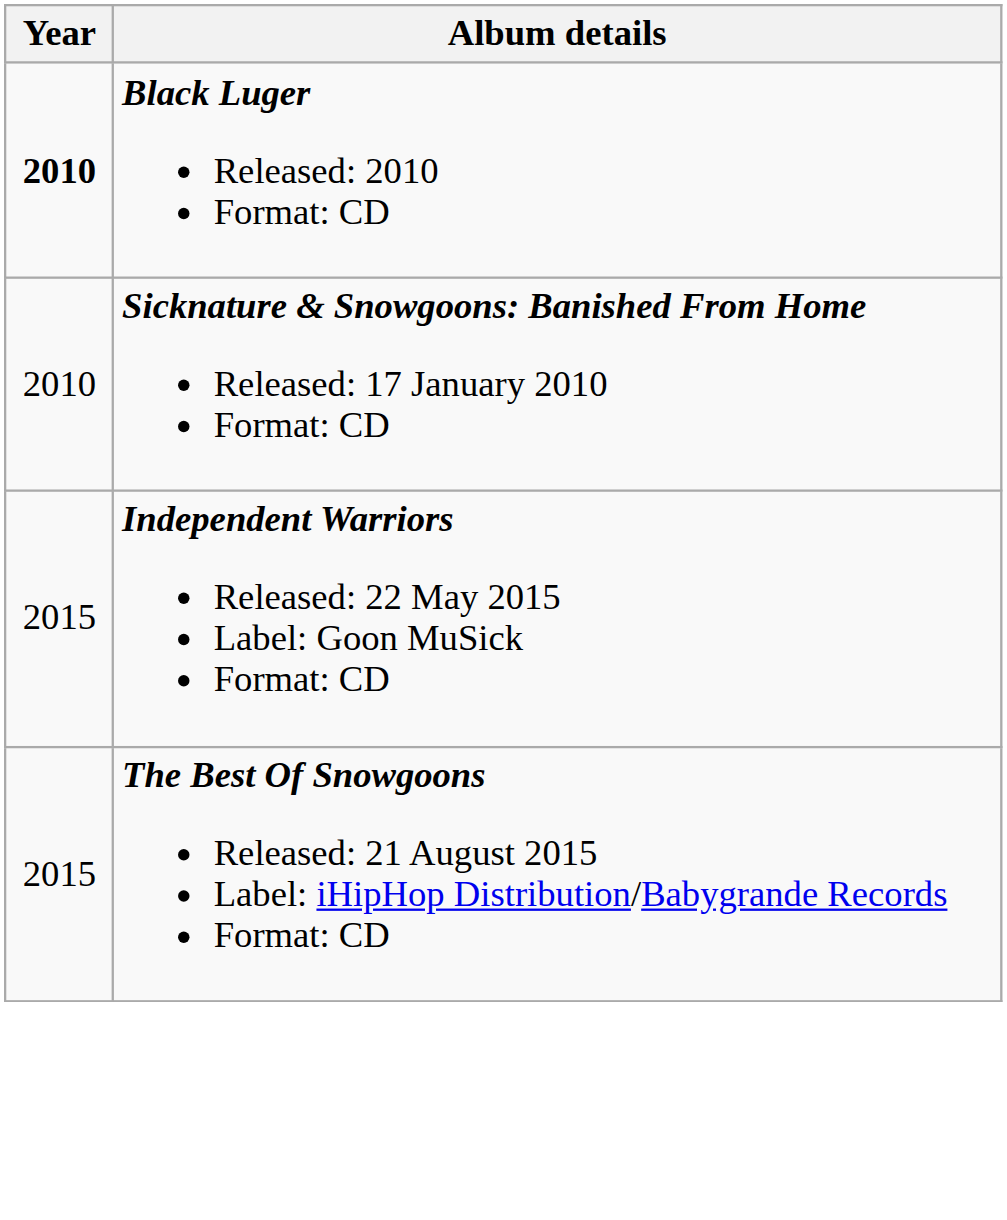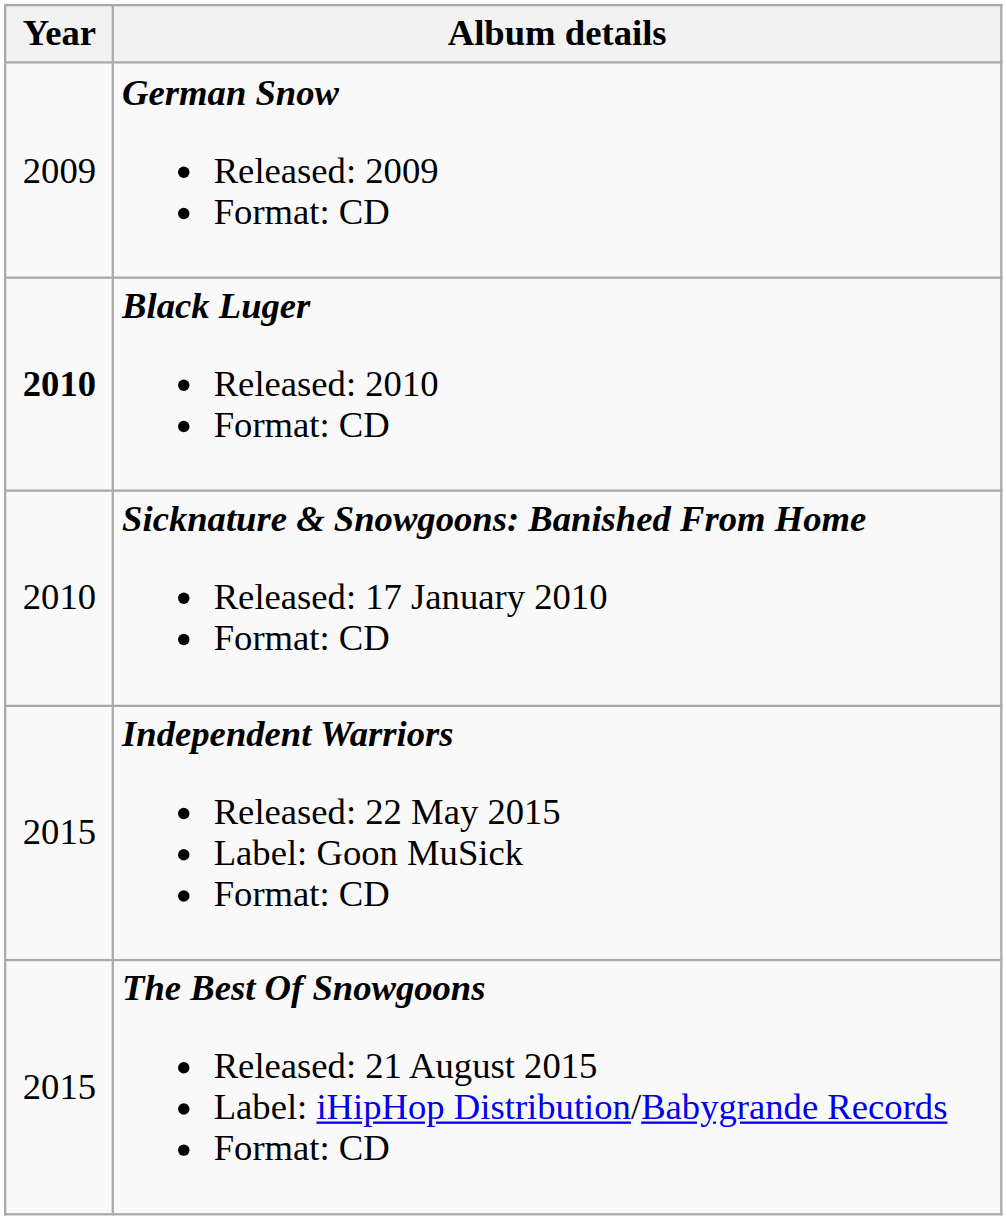 <table class="wikitable" style="text-align:center;">
 <tr>
 <th style="width:40px;">Year</th>
 <th style="width:380px;">Album details</th>
+</tr>
+<tr>
+<td style="text-align:center;">2009</td>
+<td align="left"><strong><em>German Snow</em></strong><br><ul><li>Released: 2009</li><li>Format: CD</li></ul></td>
 </tr>
 <tr>
 <td style="text-align:center;"><strong>2010</strong></td>
 <td align="left"><strong><em>Black Luger</em></strong><br><ul><li>Released: 2010</li><li>Format: CD</li></ul></td>
 </tr>
 <tr>
 <td style="text-align:center;">2010</td>
 <td align="left"><strong><em>Sicknature & Snowgoons: Banished From Home</em></strong><br><ul><li>Released: 17 January 2010</li><li>Format: CD</li></ul></td>
 </tr>
 <tr>
 <td style="text-align:center;">2015</td>
 <td align="left"><strong><em>Independent Warriors</em></strong><br><ul><li>Released: 22 May 2015</li><li>Label: Goon MuSick</li><li>Format: CD</li></ul></td>
 </tr>
 <tr>
 <td style="text-align:center;">2015</td>
 <td align="left"><strong><em>The Best Of Snowgoons</em></strong><br><ul><li>Released: 21 August 2015</li><li>Label: <a href='#'>iHipHop Distribution</a>/<a href='#'>Babygrande Records</a></li><li>Format: CD</li></ul></td>
 </tr>
 </table>
